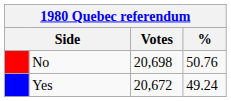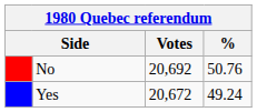 <table class="wikitable" style="font-size: 95%; clear:both">
 <tr style="background-color:#E9E9E9">
 <th colspan=4><a href='#'>1980 Quebec referendum</a></th>
 </tr>
 <tr style="background-color:#E9E9E9">
 <th colspan=2 style="width: 130px">Side</th>
 <th style="width: 50px">Votes</th>
 <th style="width: 40px">%</th>
 </tr>
 <tr>
 <td bgcolor="red"></td>
 <td>No</td>
-<td>20,698</td>
+<td>20,692</td>
 <td>50.76</td>
 </tr>
 <tr>
 <td bgcolor="blue"></td>
 <td>Yes</td>
 <td>20,672</td>
 <td>49.24</td>
 </tr>
 </table>
